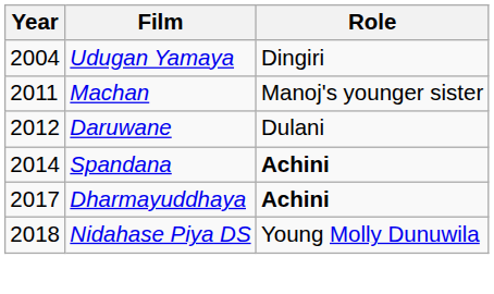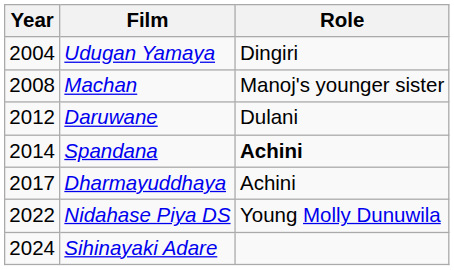 <table class="wikitable">
 <tr>
 <th>Year</th>
 <th>Film</th>
 <th>Role</th>
 </tr>
 <tr>
 <td>2004</td>
 <td><em><a href='#'>Udugan Yamaya</a></em></td>
 <td>Dingiri</td>
 </tr>
 <tr>
-<td>2011</td>
+<td>2008</td>
 <td><em><a href='#'>Machan</a></em></td>
 <td>Manoj's younger sister</td>
 </tr>
 <tr>
 <td>2012</td>
 <td><em><a href='#'>Daruwane</a></em></td>
 <td>Dulani</td>
 </tr>
 <tr>
 <td>2014</td>
 <td><em><a href='#'>Spandana</a></em></td>
 <td><strong>Achini</strong></td>
 </tr>
 <tr>
 <td>2017</td>
 <td><em><a href='#'>Dharmayuddhaya</a></em></td>
-<td><strong>Achini</strong></td>
+<td>Achini</td>
 </tr>
 <tr>
-<td>2018</td>
+<td>2022</td>
 <td><em><a href='#'>Nidahase Piya DS</a></em></td>
 <td>Young <a href='#'>Molly Dunuwila</a></td>
 </tr>
+<tr>
+<td>2024</td>
+<td><em><a href='#'>Sihinayaki Adare</a></em></td>
+<td></td>
+</tr>
 </table>
